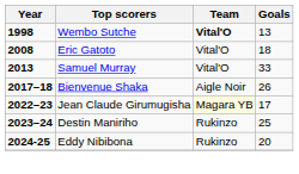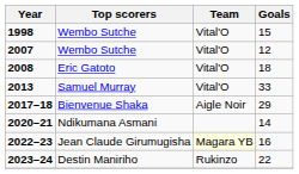 <table class="wikitable">
 <tr>
 <th>Year</th>
 <th>Top scorers</th>
 <th>Team</th>
 <th>Goals</th>
 </tr>
 <tr>
 <td><strong>1998</strong></td>
 <td> <a href='#'>Wembo Sutche</a></td>
-<td><strong>Vital'O</strong></td>
-<td>13</td>
+<td>Vital'O</td>
+<td>15</td>
+</tr>
+<tr>
+<td><strong>2007</strong></td>
+<td> <a href='#'>Wembo Sutche</a></td>
+<td>Vital'O</td>
+<td>12</td>
 </tr>
 <tr>
 <td><strong>2008</strong></td>
 <td> <a href='#'>Eric Gatoto</a></td>
 <td>Vital'O</td>
 <td>18</td>
 </tr>
 <tr>
 <td><strong>2013</strong></td>
 <td> <a href='#'>Samuel Murray</a></td>
 <td>Vital'O</td>
 <td>33</td>
 </tr>
 <tr>
 <td><strong>2017–18</strong></td>
 <td> <a href='#'>Bienvenue Shaka</a></td>
 <td>Aigle Noir</td>
-<td>26</td>
+<td>29</td>
+</tr>
+<tr>
+<td><strong>2020–21</strong></td>
+<td> Ndikumana Asmani</td>
+<td></td>
+<td>14</td>
 </tr>
 <tr>
 <td><strong>2022–23</strong></td>
 <td> Jean Claude Girumugisha</td>
 <td style="background: lightyellow;">Magara YB</td>
-<td>17</td>
+<td>16</td>
 </tr>
 <tr>
 <td><strong>2023–24</strong></td>
 <td> Destin Maniriho</td>
 <td>Rukinzo</td>
-<td>25</td>
-</tr>
-<tr>
-<td><strong>2024-25</strong></td>
-<td> Eddy Nibibona</td>
-<td>Rukinzo</td>
-<td>20</td>
+<td>22</td>
 </tr>
 <tr>
 </tr>
 </table>
